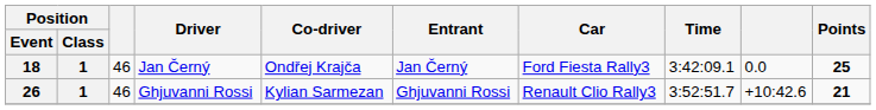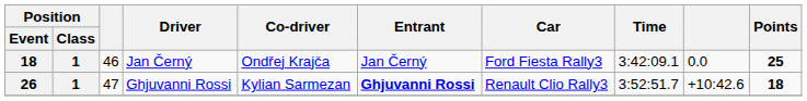 <table class="wikitable" width=85% style="font-size: 85%;">
 <tr>
 <th colspan="2">Position</th>
 <th rowspan="2"></th>
 <th rowspan="2">Driver</th>
 <th rowspan="2">Co-driver</th>
 <th rowspan="2">Entrant</th>
 <th rowspan="2">Car</th>
 <th rowspan="2">Time</th>
 <th rowspan="2"></th>
 <th rowspan="2">Points</th>
 </tr>
 <tr>
 <th>Event</th>
 <th>Class</th>
 </tr>
 <tr>
 <th>18</th>
 <th>1</th>
 <td align="center">46</td>
 <td><a href='#'>Jan Černý</a></td>
 <td><a href='#'>Ondřej Krajča</a></td>
 <td><a href='#'>Jan Černý</a></td>
 <td><a href='#'>Ford Fiesta Rally3</a></td>
 <td>3:42:09.1</td>
 <td>0.0</td>
 <td align="center"><strong>25</strong></td>
 </tr>
 <tr>
 <th>26</th>
 <th>1</th>
-<td align="center">46</td>
+<td align="center">47</td>
 <td><a href='#'>Ghjuvanni Rossi</a></td>
 <td><a href='#'>Kylian Sarmezan</a></td>
-<td><a href='#'>Ghjuvanni Rossi</a></td>
+<td><strong><a href='#'>Ghjuvanni Rossi</a></strong></td>
 <td><a href='#'>Renault Clio Rally3</a></td>
 <td>3:52:51.7</td>
 <td>+10:42.6</td>
-<td align="center"><strong>21</strong></td>
+<td align="center"><strong>18</strong></td>
 </tr>
 <tr>
 </tr>
 </table>
